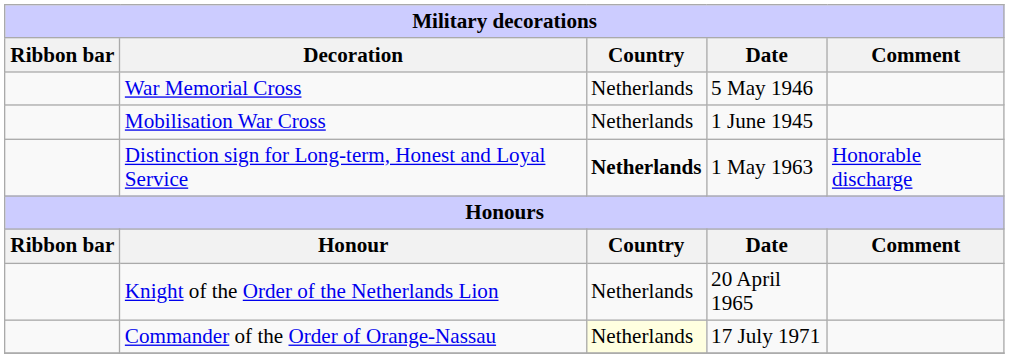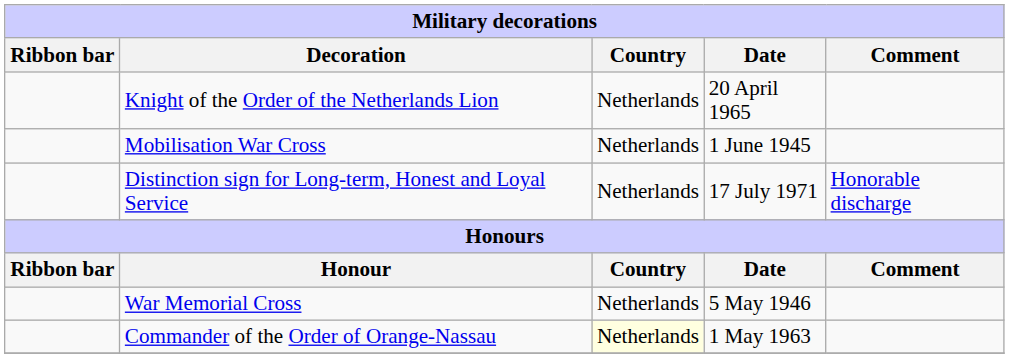 <table class="wikitable" style="width:60%;">
 <tr style="background:#ccf; text-align:center;">
 <td colspan=5><strong>Military decorations</strong></td>
 </tr>
 <tr>
 <th style="width:80px;">Ribbon bar</th>
 <th>Decoration</th>
 <th>Country</th>
 <th>Date</th>
 <th>Comment</th>
 </tr>
 <tr>
 <td></td>
-<td><a href='#'>War Memorial Cross</a></td>
+<td><a href='#'>Knight</a> of the <a href='#'>Order of the Netherlands Lion</a></td>
 <td>Netherlands</td>
-<td>5 May 1946</td>
+<td>20 April 1965</td>
 <td></td>
 </tr>
 <tr>
 <td></td>
 <td><a href='#'>Mobilisation War Cross</a></td>
 <td>Netherlands</td>
 <td>1 June 1945</td>
 <td></td>
 </tr>
 <tr>
 <td></td>
 <td><a href='#'>Distinction sign for Long-term, Honest and Loyal Service</a></td>
-<td><strong>Netherlands</strong></td>
-<td>1 May 1963</td>
+<td>Netherlands</td>
+<td>17 July 1971</td>
 <td><a href='#'>Honorable discharge</a></td>
 </tr>
 <tr style="background:#ccf; text-align:center;">
 <td colspan=5><strong>Honours</strong></td>
 </tr>
 <tr>
 <th style="width:80px;">Ribbon bar</th>
 <th>Honour</th>
 <th>Country</th>
 <th>Date</th>
 <th>Comment</th>
 </tr>
 <tr>
 <td></td>
-<td><a href='#'>Knight</a> of the <a href='#'>Order of the Netherlands Lion</a></td>
+<td><a href='#'>War Memorial Cross</a></td>
 <td>Netherlands</td>
-<td>20 April 1965</td>
+<td>5 May 1946</td>
 <td></td>
 </tr>
 <tr>
 <td></td>
 <td><a href='#'>Commander</a> of the <a href='#'>Order of Orange-Nassau</a></td>
 <td style="background: lightyellow;">Netherlands</td>
-<td>17 July 1971</td>
+<td>1 May 1963</td>
 <td></td>
 </tr>
 <tr>
 </tr>
 </table>
